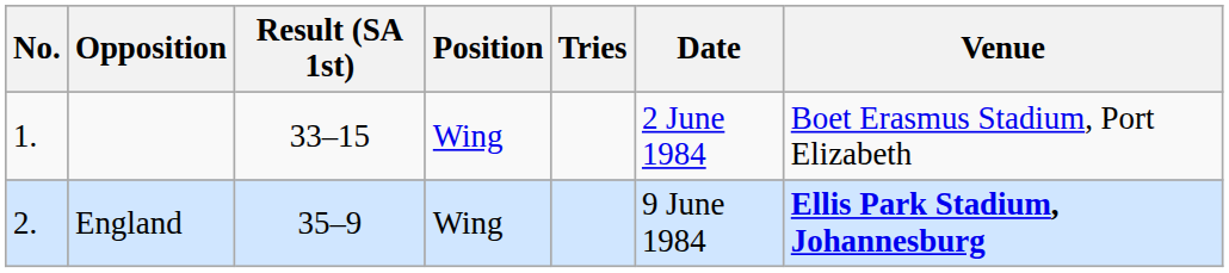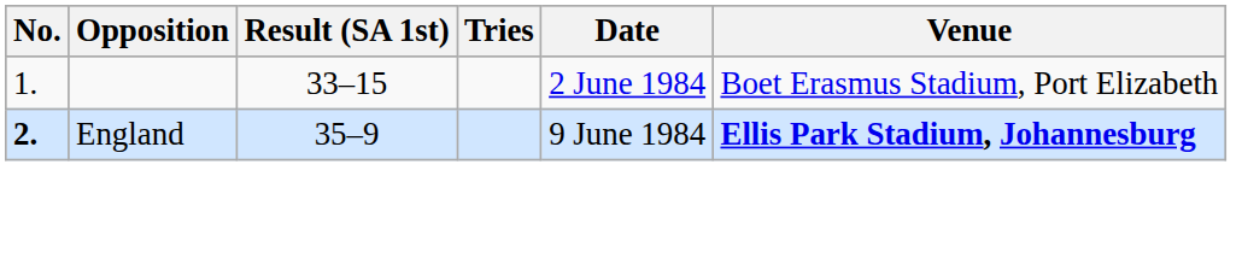 <table class="wikitable">
 <tr>
 <th>No.</th>
 <th>Opposition</th>
 <th>Result (SA 1st)</th>
-<th>Position</th>
 <th>Tries</th>
 <th>Date</th>
 <th>Venue</th>
 </tr>
 <tr>
 <td>1.</td>
 <td></td>
 <td align="center">33–15</td>
-<td><a href='#'>Wing</a></td>
 <td></td>
 <td><a href='#'>2 June 1984</a></td>
 <td><a href='#'>Boet Erasmus Stadium</a>, Port Elizabeth</td>
 </tr>
 <tr style="background: #D0E6FF;">
-<td>2.</td>
+<td><strong>2.</strong></td>
 <td> England</td>
 <td align="center">35–9</td>
-<td>Wing</td>
 <td></td>
 <td>9 June 1984</td>
 <td><strong><a href='#'>Ellis Park Stadium</a>, <a href='#'>Johannesburg</a></strong></td>
 </tr>
 </table>
